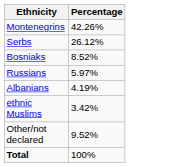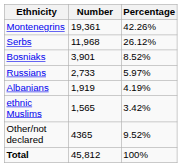 <table class="wikitable">
 <tr>
 <th style="width:100px;">Ethnicity</th>
+<th style="width:80px;">Number</th>
 <th style="width:80px;">Percentage</th>
 </tr>
 <tr>
 <td><a href='#'>Montenegrins</a></td>
+<td>19,361</td>
 <td>42.26%</td>
 </tr>
 <tr>
 <td><a href='#'>Serbs</a></td>
+<td>11,968</td>
 <td>26.12%</td>
 </tr>
 <tr>
 <td><a href='#'>Bosniaks</a></td>
+<td>3,901</td>
 <td>8.52%</td>
 </tr>
 <tr>
 <td><a href='#'>Russians</a></td>
+<td>2,733</td>
 <td>5.97%</td>
 </tr>
 <tr>
 <td><a href='#'>Albanians</a></td>
+<td>1,919</td>
 <td>4.19%</td>
 </tr>
 <tr>
 <td><a href='#'>ethnic Muslims</a></td>
+<td>1,565</td>
 <td>3.42%</td>
 </tr>
 <tr>
 <td>Other/not declared</td>
+<td>4365</td>
 <td>9.52%</td>
 </tr>
 <tr>
 <td><strong>Total</strong></td>
+<td>45,812</td>
 <td>100%</td>
 </tr>
 </table>
